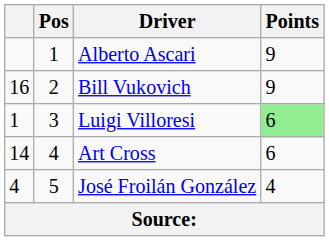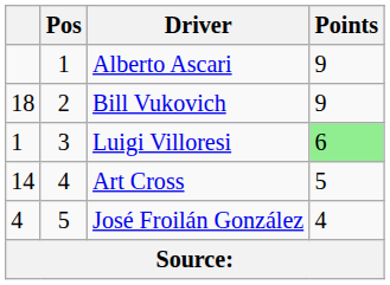 <table class="wikitable" style="font-size: 95%;">
 <tr>
 <th></th>
 <th>Pos</th>
 <th>Driver</th>
 <th>Points</th>
 </tr>
 <tr>
 <td align="left"></td>
 <td align="center">1</td>
 <td> <a href='#'>Alberto Ascari</a></td>
 <td align="left">9</td>
 </tr>
 <tr>
-<td align="left"> 16</td>
+<td align="left"> 18</td>
 <td align="center">2</td>
 <td> <a href='#'>Bill Vukovich</a></td>
 <td align="left">9</td>
 </tr>
 <tr>
 <td align="left"> 1</td>
 <td align="center">3</td>
 <td> <a href='#'>Luigi Villoresi</a></td>
 <td align="left" style="background: lightgreen;">6</td>
 </tr>
 <tr>
 <td align="left"> 14</td>
 <td align="center">4</td>
 <td> <a href='#'>Art Cross</a></td>
-<td align="left">6</td>
+<td align="left">5</td>
 </tr>
 <tr>
 <td align="left"> 4</td>
 <td align="center">5</td>
 <td> <a href='#'>José Froilán González</a></td>
 <td align="left">4</td>
 </tr>
 <tr>
 <th colspan=4>Source:</th>
 </tr>
 </table>
